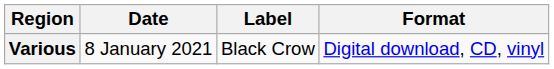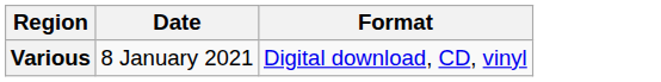 <table class="wikitable plainrowheaders">
 <tr>
 <th scope="col">Region</th>
 <th scope="col">Date</th>
-<th scope="col">Label</th>
 <th scope="col">Format</th>
 </tr>
 <tr>
 <th scope="row">Various</th>
 <td>8 January 2021</td>
-<td>Black Crow</td>
 <td><a href='#'>Digital download</a>, <a href='#'>CD</a>, <a href='#'>vinyl</a></td>
 </tr>
 </table>
